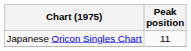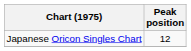 <table class="wikitable">
 <tr>
 <th>Chart (1975)</th>
 <th>Peak<br>position</th>
 </tr>
 <tr>
 <td>Japanese <a href='#'>Oricon Singles Chart</a></td>
-<td align="center">11</td>
+<td align="center">12</td>
 </tr>
 <tr>
 </tr>
 </table>
